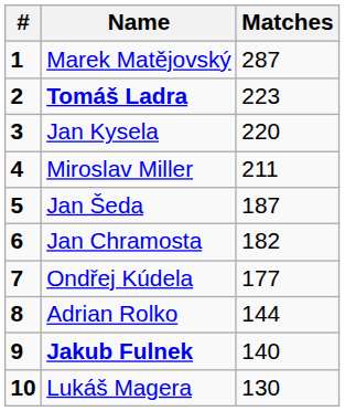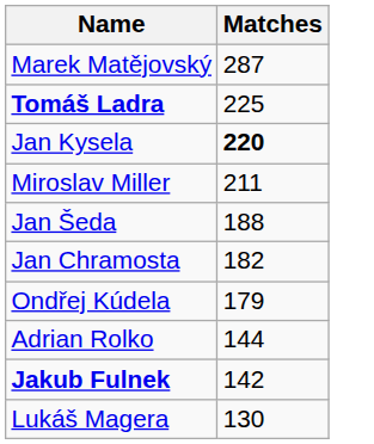 <table class="wikitable">
 <tr>
-<th>#</th>
 <th>Name</th>
 <th>Matches</th>
 </tr>
 <tr>
-<td><strong>1</strong></td>
 <td> <a href='#'>Marek Matějovský</a></td>
 <td>287</td>
 </tr>
 <tr>
-<td><strong>2</strong></td>
 <td> <strong><a href='#'>Tomáš Ladra</a></strong></td>
-<td>223</td>
+<td>225</td>
 </tr>
 <tr>
-<td><strong>3</strong></td>
 <td> <a href='#'>Jan Kysela</a></td>
-<td>220</td>
+<td><strong>220</strong></td>
 </tr>
 <tr>
-<td><strong>4</strong></td>
 <td> <a href='#'>Miroslav Miller</a></td>
 <td>211</td>
 </tr>
 <tr>
-<td><strong>5</strong></td>
 <td> <a href='#'>Jan Šeda</a></td>
-<td>187</td>
+<td>188</td>
 </tr>
 <tr>
-<td><strong>6</strong></td>
 <td> <a href='#'>Jan Chramosta</a></td>
 <td>182</td>
 </tr>
 <tr>
-<td><strong>7</strong></td>
 <td> <a href='#'>Ondřej Kúdela</a></td>
-<td>177</td>
+<td>179</td>
 </tr>
 <tr>
-<td><strong>8</strong></td>
 <td> <a href='#'>Adrian Rolko</a></td>
 <td>144</td>
 </tr>
 <tr>
-<td><strong>9</strong></td>
 <td> <strong><a href='#'>Jakub Fulnek</a></strong></td>
-<td>140</td>
+<td>142</td>
 </tr>
 <tr>
-<td><strong>10</strong></td>
 <td> <a href='#'>Lukáš Magera</a></td>
 <td>130</td>
 </tr>
 </table>
